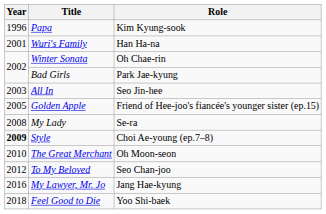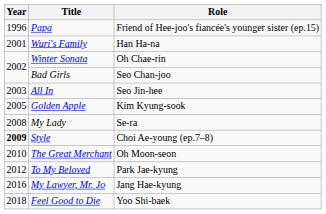 <table class="wikitable">
 <tr>
 <th>Year</th>
 <th>Title</th>
 <th>Role</th>
 </tr>
 <tr>
 <td>1996</td>
 <td><em><a href='#'>Papa</a></em></td>
-<td>Kim Kyung-sook</td>
+<td>Friend of Hee-joo's fiancée's younger sister (ep.15)</td>
 </tr>
 <tr>
 <td>2001</td>
 <td><em><a href='#'>Wuri's Family</a></em></td>
 <td>Han Ha-na</td>
 </tr>
 <tr>
 <td rowspan=2>2002</td>
 <td><em><a href='#'>Winter Sonata</a></em></td>
 <td>Oh Chae-rin</td>
 </tr>
 <tr>
 <td><em>Bad Girls</em></td>
-<td>Park Jae-kyung</td>
+<td>Seo Chan-joo</td>
 </tr>
 <tr>
 <td>2003</td>
 <td><em><a href='#'>All In</a></em></td>
 <td>Seo Jin-hee</td>
 </tr>
 <tr>
 <td>2005</td>
 <td><em><a href='#'>Golden Apple</a></em></td>
-<td>Friend of Hee-joo's fiancée's younger sister (ep.15)</td>
+<td>Kim Kyung-sook</td>
 </tr>
 <tr>
 <td>2008</td>
 <td><em>My Lady</em></td>
 <td>Se-ra</td>
 </tr>
 <tr>
 <td><strong>2009</strong></td>
 <td><em><a href='#'>Style</a></em></td>
 <td>Choi Ae-young (ep.7–8)</td>
 </tr>
 <tr>
 <td>2010</td>
 <td><em><a href='#'>The Great Merchant</a></em></td>
 <td>Oh Moon-seon</td>
 </tr>
 <tr>
 <td>2012</td>
 <td><em><a href='#'>To My Beloved</a></em></td>
-<td>Seo Chan-joo</td>
+<td>Park Jae-kyung</td>
 </tr>
 <tr>
 <td>2016</td>
 <td><em><a href='#'>My Lawyer, Mr. Jo</a></em></td>
 <td>Jang Hae-kyung</td>
 </tr>
 <tr>
 <td>2018</td>
 <td><em><a href='#'>Feel Good to Die</a></em></td>
 <td>Yoo Shi-baek</td>
 </tr>
 </table>
